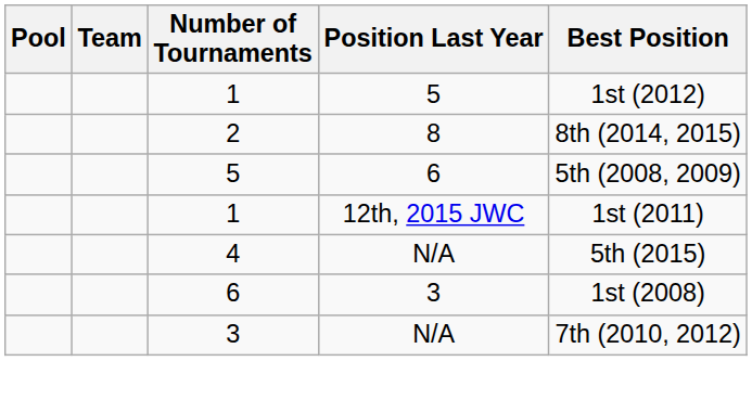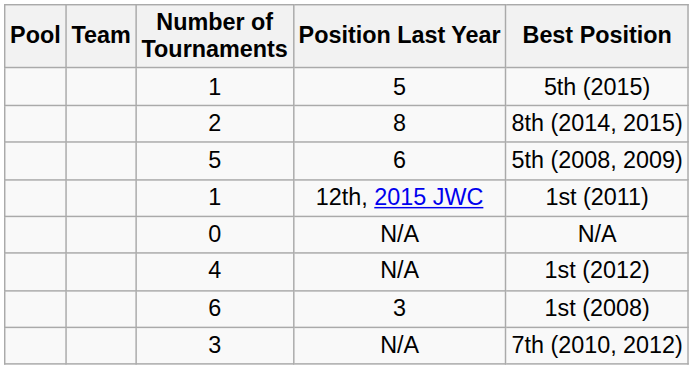 <table class="wikitable sortable" style="text-align:center">
 <tr>
 <th>Pool</th>
 <th>Team</th>
 <th>Number of <br> Tournaments</th>
 <th>Position Last Year</th>
 <th>Best Position</th>
 </tr>
 <tr>
 <td></td>
 <td align=left></td>
 <td>1</td>
 <td>5</td>
-<td>1st (2012)</td>
+<td>5th (2015)</td>
 </tr>
 <tr>
 <td></td>
 <td align=left></td>
 <td>2</td>
 <td>8</td>
 <td>8th (2014, 2015)</td>
 </tr>
 <tr>
 <td></td>
 <td align=left></td>
 <td>5</td>
 <td>6</td>
 <td>5th (2008, 2009)</td>
 </tr>
 <tr>
 <td></td>
 <td align=left></td>
 <td>1</td>
 <td>12th, <a href='#'>2015 JWC</a></td>
 <td>1st (2011)</td>
 </tr>
 <tr>
 <td></td>
 <td align=left></td>
+<td>0</td>
+<td>N/A</td>
+<td>N/A</td>
+</tr>
+<tr>
+<td></td>
+<td align=left></td>
 <td>4</td>
 <td>N/A</td>
-<td>5th (2015)</td>
+<td>1st (2012)</td>
 </tr>
 <tr>
 <td></td>
 <td align=left></td>
 <td>6</td>
 <td>3</td>
 <td>1st (2008)</td>
 </tr>
 <tr>
 <td></td>
 <td align=left></td>
 <td>3</td>
 <td>N/A</td>
 <td>7th (2010, 2012)</td>
 </tr>
 </table>
